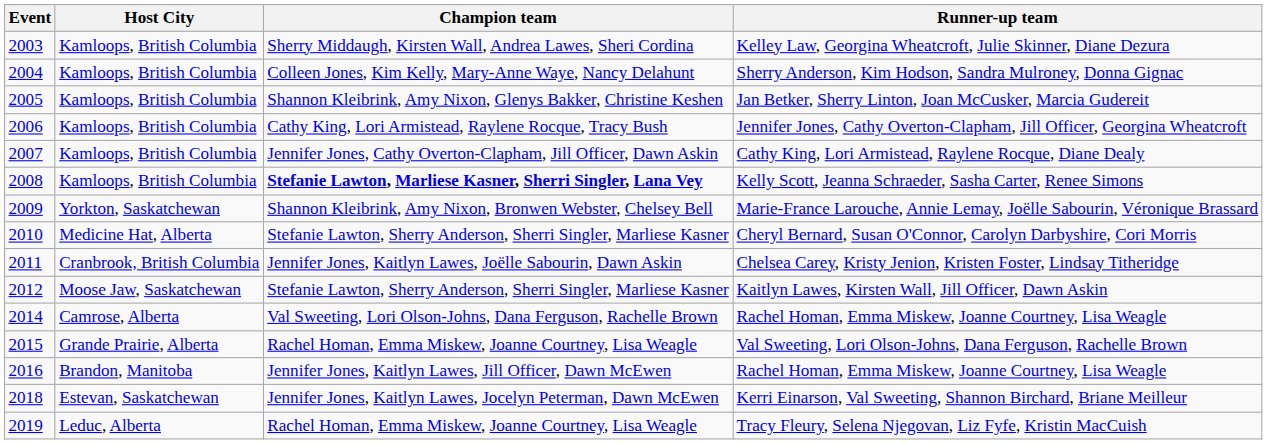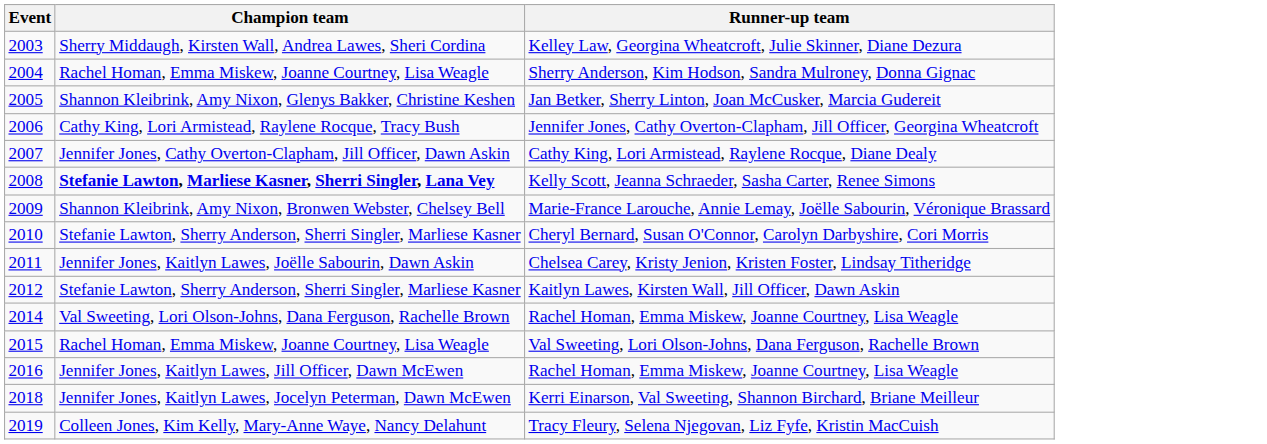 <table class="wikitable">
 <tr>
 <th>Event</th>
-<th>Host City</th>
 <th>Champion team</th>
 <th>Runner-up team</th>
 </tr>
 <tr>
 <td><a href='#'>2003</a></td>
-<td><a href='#'>Kamloops</a>, <a href='#'>British Columbia</a></td>
 <td> <a href='#'>Sherry Middaugh</a>, <a href='#'>Kirsten Wall</a>, <a href='#'>Andrea Lawes</a>, <a href='#'>Sheri Cordina</a></td>
 <td> <a href='#'>Kelley Law</a>, <a href='#'>Georgina Wheatcroft</a>, <a href='#'>Julie Skinner</a>, <a href='#'>Diane Dezura</a></td>
 </tr>
 <tr>
 <td><a href='#'>2004</a></td>
-<td><a href='#'>Kamloops</a>, <a href='#'>British Columbia</a></td>
-<td> <a href='#'>Colleen Jones</a>, <a href='#'>Kim Kelly</a>, <a href='#'>Mary-Anne Waye</a>, <a href='#'>Nancy Delahunt</a></td>
+<td> <a href='#'>Rachel Homan</a>, <a href='#'>Emma Miskew</a>, <a href='#'>Joanne Courtney</a>, <a href='#'>Lisa Weagle</a></td>
 <td> <a href='#'>Sherry Anderson</a>, <a href='#'>Kim Hodson</a>, <a href='#'>Sandra Mulroney</a>, <a href='#'>Donna Gignac</a></td>
 </tr>
 <tr>
 <td><a href='#'>2005</a></td>
-<td><a href='#'>Kamloops</a>, <a href='#'>British Columbia</a></td>
 <td> <a href='#'>Shannon Kleibrink</a>, <a href='#'>Amy Nixon</a>, <a href='#'>Glenys Bakker</a>, <a href='#'>Christine Keshen</a></td>
 <td> <a href='#'>Jan Betker</a>, <a href='#'>Sherry Linton</a>, <a href='#'>Joan McCusker</a>, <a href='#'>Marcia Gudereit</a></td>
 </tr>
 <tr>
 <td><a href='#'>2006</a></td>
-<td><a href='#'>Kamloops</a>, <a href='#'>British Columbia</a></td>
 <td> <a href='#'>Cathy King</a>, <a href='#'>Lori Armistead</a>, <a href='#'>Raylene Rocque</a>, <a href='#'>Tracy Bush</a></td>
 <td> <a href='#'>Jennifer Jones</a>, <a href='#'>Cathy Overton-Clapham</a>, <a href='#'>Jill Officer</a>, <a href='#'>Georgina Wheatcroft</a></td>
 </tr>
 <tr>
 <td><a href='#'>2007</a></td>
-<td><a href='#'>Kamloops</a>, <a href='#'>British Columbia</a></td>
 <td> <a href='#'>Jennifer Jones</a>, <a href='#'>Cathy Overton-Clapham</a>, <a href='#'>Jill Officer</a>, <a href='#'>Dawn Askin</a></td>
 <td> <a href='#'>Cathy King</a>, <a href='#'>Lori Armistead</a>, <a href='#'>Raylene Rocque</a>, <a href='#'>Diane Dealy</a></td>
 </tr>
 <tr>
 <td><a href='#'>2008</a></td>
-<td><a href='#'>Kamloops</a>, <a href='#'>British Columbia</a></td>
 <td><strong> <a href='#'>Stefanie Lawton</a>, <a href='#'>Marliese Kasner</a>, <a href='#'>Sherri Singler</a>, <a href='#'>Lana Vey</a></strong></td>
 <td> <a href='#'>Kelly Scott</a>, <a href='#'>Jeanna Schraeder</a>, <a href='#'>Sasha Carter</a>, <a href='#'>Renee Simons</a></td>
 </tr>
 <tr>
 <td><a href='#'>2009</a></td>
-<td><a href='#'>Yorkton</a>, <a href='#'>Saskatchewan</a></td>
 <td> <a href='#'>Shannon Kleibrink</a>, <a href='#'>Amy Nixon</a>, <a href='#'>Bronwen Webster</a>, <a href='#'>Chelsey Bell</a></td>
 <td> <a href='#'>Marie-France Larouche</a>, <a href='#'>Annie Lemay</a>, <a href='#'>Joëlle Sabourin</a>, <a href='#'>Véronique Brassard</a></td>
 </tr>
 <tr>
 <td><a href='#'>2010</a></td>
-<td><a href='#'>Medicine Hat</a>, <a href='#'>Alberta</a></td>
 <td> <a href='#'>Stefanie Lawton</a>, <a href='#'>Sherry Anderson</a>, <a href='#'>Sherri Singler</a>, <a href='#'>Marliese Kasner</a></td>
 <td> <a href='#'>Cheryl Bernard</a>, <a href='#'>Susan O'Connor</a>, <a href='#'>Carolyn Darbyshire</a>, <a href='#'>Cori Morris</a></td>
 </tr>
 <tr>
 <td><a href='#'>2011</a></td>
-<td><a href='#'>Cranbrook, British Columbia</a></td>
 <td> <a href='#'>Jennifer Jones</a>, <a href='#'>Kaitlyn Lawes</a>, <a href='#'>Joëlle Sabourin</a>, <a href='#'>Dawn Askin</a></td>
 <td> <a href='#'>Chelsea Carey</a>, <a href='#'>Kristy Jenion</a>, <a href='#'>Kristen Foster</a>, <a href='#'>Lindsay Titheridge</a></td>
 </tr>
 <tr>
 <td><a href='#'>2012</a></td>
-<td><a href='#'>Moose Jaw</a>, <a href='#'>Saskatchewan</a></td>
 <td> <a href='#'>Stefanie Lawton</a>, <a href='#'>Sherry Anderson</a>, <a href='#'>Sherri Singler</a>, <a href='#'>Marliese Kasner</a></td>
 <td> <a href='#'>Kaitlyn Lawes</a>, <a href='#'>Kirsten Wall</a>, <a href='#'>Jill Officer</a>, <a href='#'>Dawn Askin</a></td>
 </tr>
 <tr>
 <td><a href='#'>2014</a></td>
-<td><a href='#'>Camrose</a>, <a href='#'>Alberta</a></td>
 <td> <a href='#'>Val Sweeting</a>, <a href='#'>Lori Olson-Johns</a>, <a href='#'>Dana Ferguson</a>, <a href='#'>Rachelle Brown</a></td>
 <td> <a href='#'>Rachel Homan</a>, <a href='#'>Emma Miskew</a>, <a href='#'>Joanne Courtney</a>, <a href='#'>Lisa Weagle</a></td>
 </tr>
 <tr>
 <td><a href='#'>2015</a></td>
-<td><a href='#'>Grande Prairie</a>, <a href='#'>Alberta</a></td>
 <td> <a href='#'>Rachel Homan</a>, <a href='#'>Emma Miskew</a>, <a href='#'>Joanne Courtney</a>, <a href='#'>Lisa Weagle</a></td>
 <td> <a href='#'>Val Sweeting</a>, <a href='#'>Lori Olson-Johns</a>, <a href='#'>Dana Ferguson</a>, <a href='#'>Rachelle Brown</a></td>
 </tr>
 <tr>
 <td><a href='#'>2016</a></td>
-<td><a href='#'>Brandon</a>, <a href='#'>Manitoba</a></td>
 <td> <a href='#'>Jennifer Jones</a>, <a href='#'>Kaitlyn Lawes</a>, <a href='#'>Jill Officer</a>, <a href='#'>Dawn McEwen</a></td>
 <td> <a href='#'>Rachel Homan</a>, <a href='#'>Emma Miskew</a>, <a href='#'>Joanne Courtney</a>, <a href='#'>Lisa Weagle</a></td>
 </tr>
 <tr>
 <td><a href='#'>2018</a></td>
-<td><a href='#'>Estevan</a>, <a href='#'>Saskatchewan</a></td>
 <td> <a href='#'>Jennifer Jones</a>, <a href='#'>Kaitlyn Lawes</a>, <a href='#'>Jocelyn Peterman</a>, <a href='#'>Dawn McEwen</a></td>
 <td> <a href='#'>Kerri Einarson</a>, <a href='#'>Val Sweeting</a>, <a href='#'>Shannon Birchard</a>, <a href='#'>Briane Meilleur</a></td>
 </tr>
 <tr>
 <td><a href='#'>2019</a></td>
-<td><a href='#'>Leduc</a>, <a href='#'>Alberta</a></td>
-<td> <a href='#'>Rachel Homan</a>, <a href='#'>Emma Miskew</a>, <a href='#'>Joanne Courtney</a>, <a href='#'>Lisa Weagle</a></td>
+<td> <a href='#'>Colleen Jones</a>, <a href='#'>Kim Kelly</a>, <a href='#'>Mary-Anne Waye</a>, <a href='#'>Nancy Delahunt</a></td>
 <td> <a href='#'>Tracy Fleury</a>, <a href='#'>Selena Njegovan</a>, <a href='#'>Liz Fyfe</a>, <a href='#'>Kristin MacCuish</a></td>
 </tr>
 </table>
